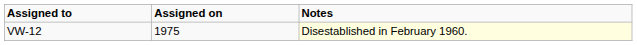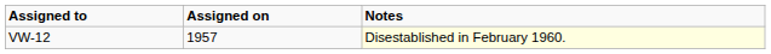 <table class="wikitable" style="width: 70%;">
 <tr>
 <td style="width: 200px;"><strong>Assigned to</strong></td>
 <td style="width: 200px;"><strong>Assigned on</strong></td>
 <td><strong>Notes</strong></td>
 </tr>
 <tr>
 <td>VW-12</td>
-<td>1975</td>
+<td>1957</td>
 <td style="background: lightyellow;">Disestablished in February 1960.</td>
 </tr>
 </table>
